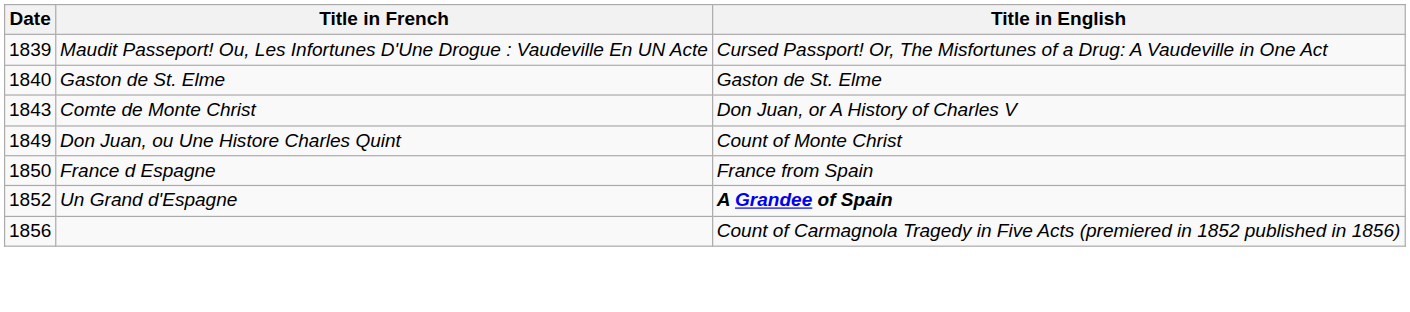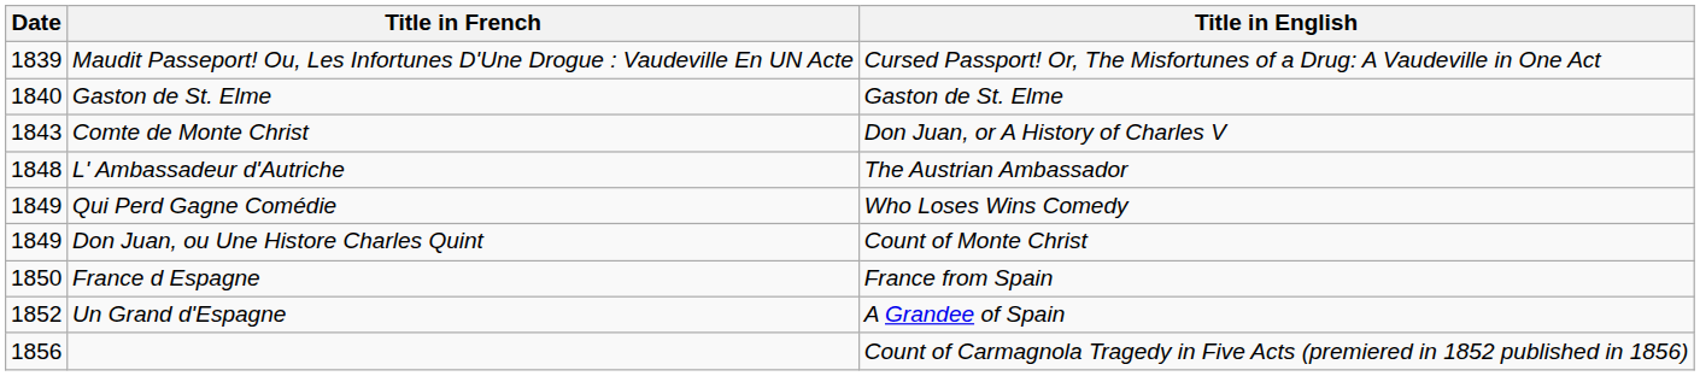 <table class="wikitable">
 <tr>
 <th>Date</th>
 <th>Title in French</th>
 <th>Title in English</th>
 </tr>
 <tr>
 <td>1839</td>
 <td><em>Maudit Passeport! Ou, Les Infortunes D'Une Drogue : Vaudeville En UN Acte</em></td>
 <td><em>Cursed Passport! Or, The Misfortunes of a Drug: A Vaudeville in One Act</em></td>
 </tr>
 <tr>
 <td>1840</td>
 <td><em>Gaston de St. Elme</em></td>
 <td><em>Gaston de St. Elme</em></td>
 </tr>
 <tr>
 <td>1843</td>
 <td><em>Comte de Monte Christ</em></td>
 <td><em>Don Juan, or A History of Charles V</em></td>
 </tr>
 <tr>
+<td>1848</td>
+<td><em>L' Ambassadeur d'Autriche</em></td>
+<td><em>The Austrian Ambassador</em></td>
+</tr>
+<tr>
+<td>1849</td>
+<td><em>Qui Perd Gagne Comédie</em></td>
+<td><em>Who Loses Wins Comedy</em></td>
+</tr>
+<tr>
 <td>1849</td>
 <td><em>Don Juan, ou Une Histore Charles Quint</em></td>
 <td><em>Count of Monte Christ </em></td>
 </tr>
 <tr>
 <td>1850</td>
 <td><em>France d Espagne</em></td>
 <td><em>France from Spain</em></td>
 </tr>
 <tr>
 <td>1852</td>
 <td><em>Un Grand d'Espagne</em></td>
-<td><strong><em>A <a href='#'>Grandee</a> of Spain</em></strong></td>
+<td><em>A <a href='#'>Grandee</a> of Spain</em></td>
 </tr>
 <tr>
 <td>1856</td>
 <td><em></em></td>
 <td><em>Count of Carmagnola Tragedy in Five Acts (premiered in 1852 published in 1856)</em></td>
 </tr>
 </table>
